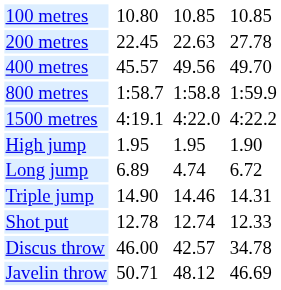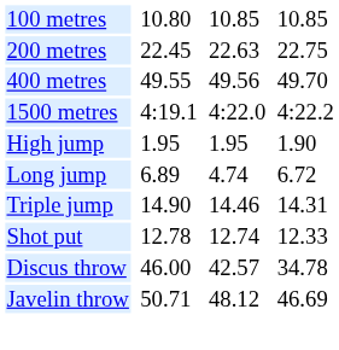 <table>
 <tr>
 <td bgcolor = DDEEFF><a href='#'>100 metres</a></td>
 <td></td>
 <td>10.80</td>
 <td></td>
 <td>10.85</td>
 <td></td>
 <td>10.85</td>
 </tr>
 <tr>
 <td bgcolor = DDEEFF><a href='#'>200 metres</a></td>
 <td></td>
 <td>22.45</td>
 <td></td>
 <td>22.63</td>
 <td></td>
-<td>27.78</td>
+<td>22.75</td>
 </tr>
 <tr>
 <td bgcolor = DDEEFF><a href='#'>400 metres</a></td>
 <td></td>
-<td>45.57</td>
+<td>49.55</td>
 <td></td>
 <td>49.56</td>
 <td></td>
 <td>49.70</td>
-</tr>
-<tr>
-<td bgcolor = DDEEFF><a href='#'>800 metres</a></td>
-<td></td>
-<td>1:58.7</td>
-<td></td>
-<td>1:58.8</td>
-<td></td>
-<td>1:59.9</td>
 </tr>
 <tr>
 <td bgcolor = DDEEFF><a href='#'>1500 metres</a></td>
 <td></td>
 <td>4:19.1</td>
 <td></td>
 <td>4:22.0</td>
 <td></td>
 <td>4:22.2</td>
 </tr>
 <tr>
 <td bgcolor = DDEEFF><a href='#'>High jump</a></td>
 <td></td>
 <td>1.95</td>
 <td></td>
 <td>1.95</td>
 <td></td>
 <td>1.90</td>
 </tr>
 <tr>
 <td bgcolor = DDEEFF><a href='#'>Long jump</a></td>
 <td></td>
 <td>6.89</td>
 <td></td>
 <td>4.74</td>
 <td></td>
 <td>6.72</td>
 </tr>
 <tr>
 <td bgcolor = DDEEFF><a href='#'>Triple jump</a></td>
 <td></td>
 <td>14.90</td>
 <td></td>
 <td>14.46</td>
 <td></td>
 <td>14.31</td>
 </tr>
 <tr>
 <td bgcolor = DDEEFF><a href='#'>Shot put</a></td>
 <td></td>
 <td>12.78</td>
 <td></td>
 <td>12.74</td>
 <td></td>
 <td>12.33</td>
 </tr>
 <tr>
 <td bgcolor = DDEEFF><a href='#'>Discus throw</a></td>
 <td></td>
 <td>46.00</td>
 <td></td>
 <td>42.57</td>
 <td></td>
 <td>34.78</td>
 </tr>
 <tr>
 <td bgcolor = DDEEFF><a href='#'>Javelin throw</a></td>
 <td></td>
 <td>50.71</td>
 <td></td>
 <td>48.12</td>
 <td></td>
 <td>46.69</td>
 </tr>
 </table>
